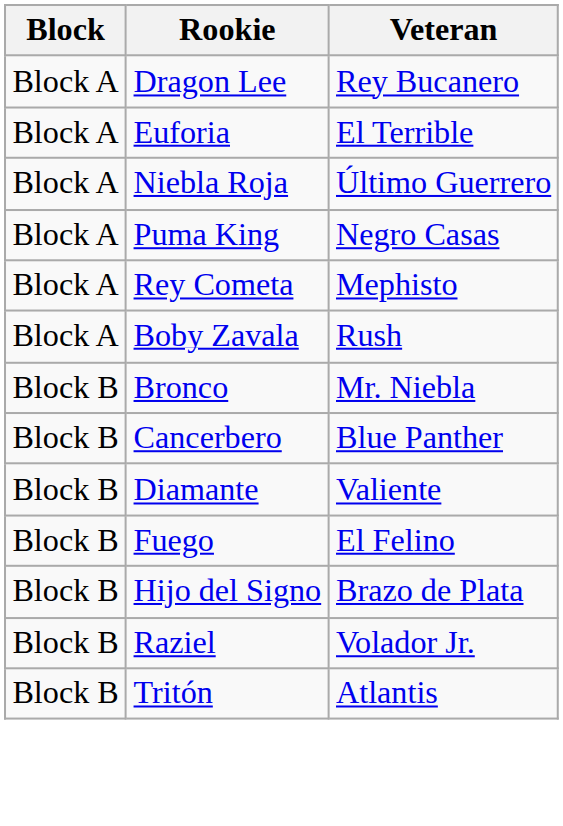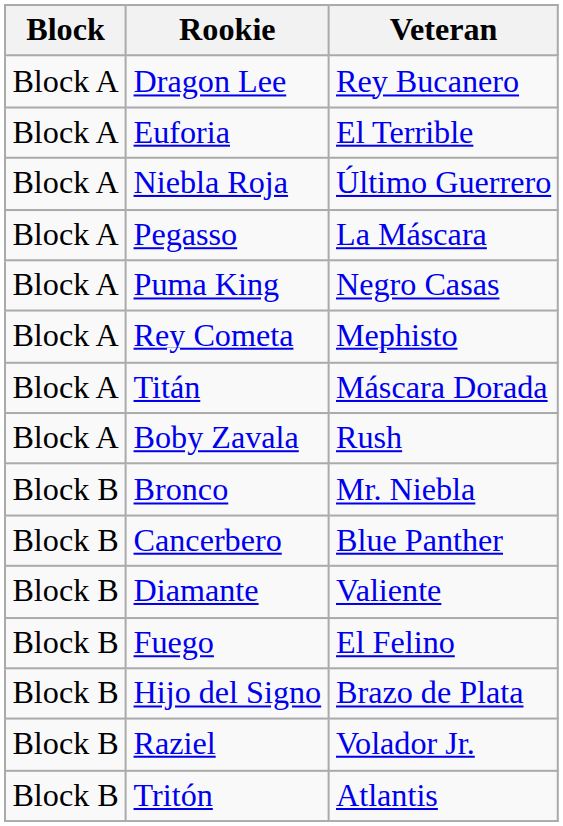 <table class="wikitable">
 <tr>
 <th>Block</th>
 <th>Rookie</th>
 <th>Veteran</th>
 </tr>
 <tr>
 <td>Block A</td>
 <td><a href='#'>Dragon Lee</a></td>
 <td><a href='#'>Rey Bucanero</a></td>
 </tr>
 <tr>
 <td>Block A</td>
 <td><a href='#'>Euforia</a></td>
 <td><a href='#'>El Terrible</a></td>
 </tr>
 <tr>
 <td>Block A</td>
 <td><a href='#'>Niebla Roja</a></td>
 <td><a href='#'>Último Guerrero</a></td>
 </tr>
 <tr>
 <td>Block A</td>
+<td><a href='#'>Pegasso</a></td>
+<td><a href='#'>La Máscara</a></td>
+</tr>
+<tr>
+<td>Block A</td>
 <td><a href='#'>Puma King</a></td>
 <td><a href='#'>Negro Casas</a></td>
 </tr>
 <tr>
 <td>Block A</td>
 <td><a href='#'>Rey Cometa</a></td>
 <td><a href='#'>Mephisto</a></td>
+</tr>
+<tr>
+<td>Block A</td>
+<td><a href='#'>Titán</a></td>
+<td><a href='#'>Máscara Dorada</a></td>
 </tr>
 <tr>
 <td>Block A</td>
 <td><a href='#'>Boby Zavala</a></td>
 <td><a href='#'>Rush</a></td>
 </tr>
 <tr>
 <td>Block B</td>
 <td><a href='#'>Bronco</a></td>
 <td><a href='#'>Mr. Niebla</a></td>
 </tr>
 <tr>
 <td>Block B</td>
 <td><a href='#'>Cancerbero</a></td>
 <td><a href='#'>Blue Panther</a></td>
 </tr>
 <tr>
 <td>Block B</td>
 <td><a href='#'>Diamante</a></td>
 <td><a href='#'>Valiente</a></td>
 </tr>
 <tr>
 <td>Block B</td>
 <td><a href='#'>Fuego</a></td>
 <td><a href='#'>El Felino</a></td>
 </tr>
 <tr>
 <td>Block B</td>
 <td><a href='#'>Hijo del Signo</a></td>
 <td><a href='#'>Brazo de Plata</a></td>
 </tr>
 <tr>
 <td>Block B</td>
 <td><a href='#'>Raziel</a></td>
 <td><a href='#'>Volador Jr.</a></td>
 </tr>
 <tr>
 <td>Block B</td>
 <td><a href='#'>Tritón</a></td>
 <td><a href='#'>Atlantis</a></td>
 </tr>
 </table>
